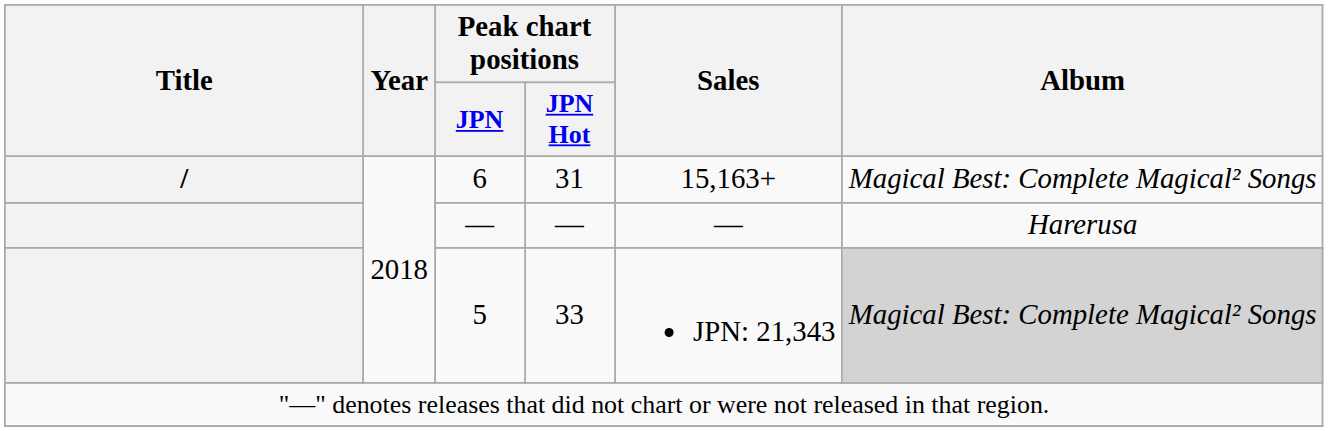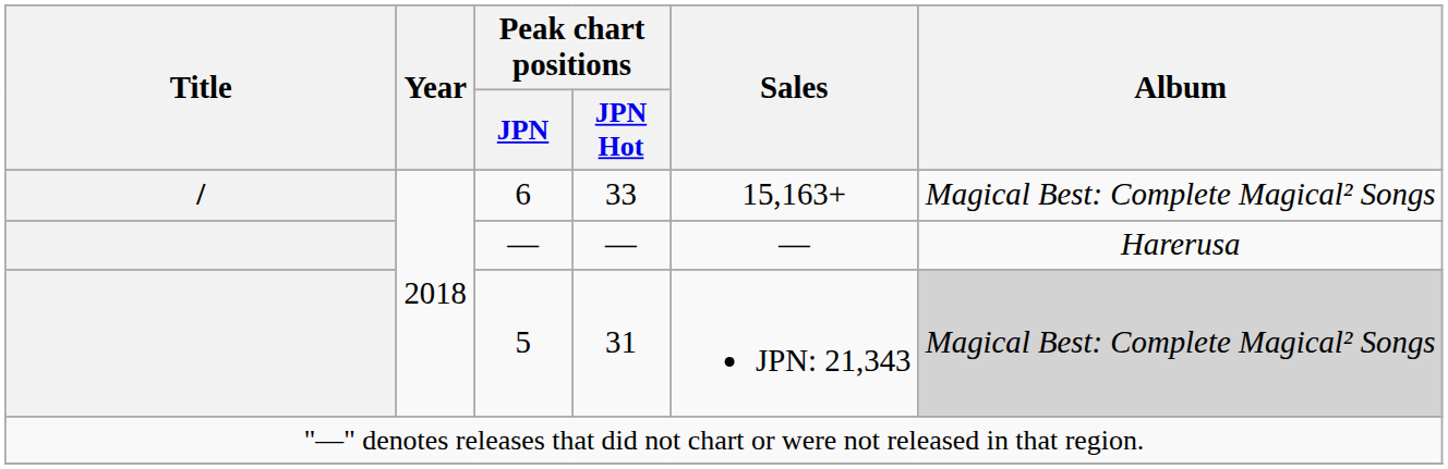 <table class="wikitable plainrowheaders" style="text-align:center;">
 <tr>
 <th scope="col" rowspan="2" style="width:12em;">Title</th>
 <th scope="col" rowspan="2">Year</th>
 <th scope="col" colspan="2">Peak chart positions</th>
 <th scope="col" rowspan="2">Sales<br></th>
 <th scope="col" rowspan="2">Album</th>
 </tr>
 <tr>
 <th scope="col" style="width:3em;font-size:90%;"><a href='#'>JPN</a></th>
 <th scope="col" style="width:3em;font-size:90%;"><a href='#'>JPN<br>Hot</a></th>
 </tr>
 <tr>
 <th scope="row"> / </th>
 <td rowspan="3">2018</td>
 <td>6</td>
-<td>31</td>
+<td>33</td>
 <td>15,163+</td>
 <td><em>Magical Best: Complete Magical² Songs</em></td>
 </tr>
 <tr>
 <th scope="row"></th>
 <td>—</td>
 <td>—</td>
 <td>—</td>
 <td><em>Harerusa</em></td>
 </tr>
 <tr>
 <th scope="row"></th>
 <td>5</td>
-<td>33</td>
+<td>31</td>
 <td><br><ul><li>JPN: 21,343</li></ul></td>
 <td style="background: lightgrey;"><em>Magical Best: Complete Magical² Songs</em></td>
 </tr>
 <tr>
 <td colspan="6" style="font-size:90%;">"—" denotes releases that did not chart or were not released in that region.</td>
 </tr>
 <tr>
 </tr>
 </table>
